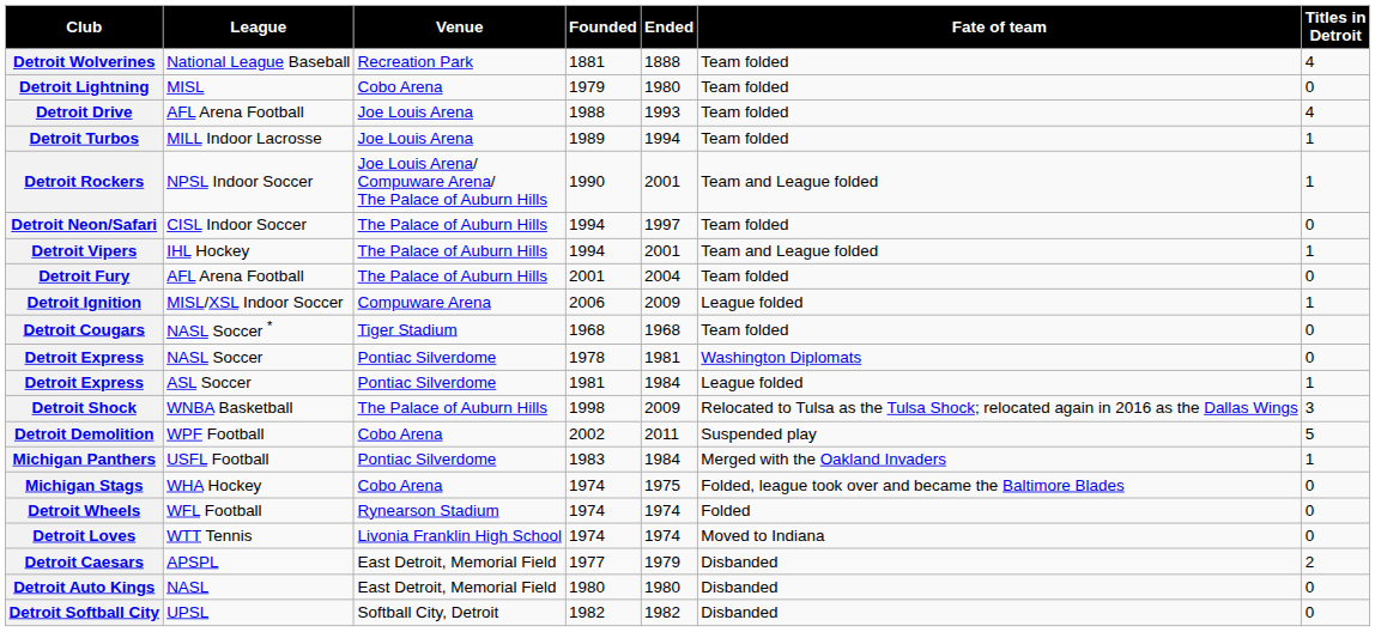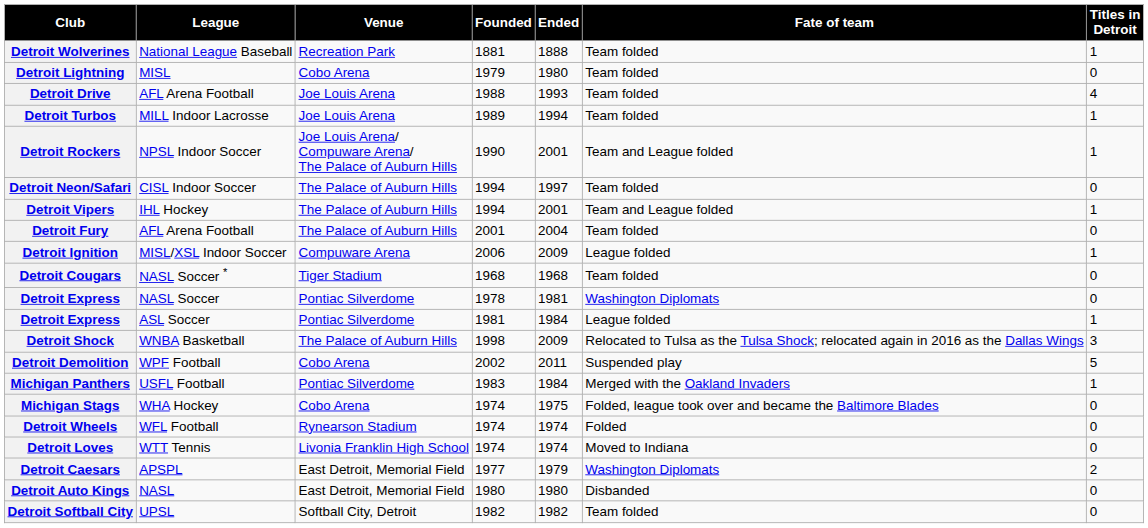 <table class="wikitable">
 <tr>
 <th style="background:black; color:white">Club</th>
 <th style="background:black; color:white">League</th>
 <th style="background:black; color:white">Venue</th>
 <th style="background:black; color:white">Founded</th>
 <th style="background:black; color:white">Ended</th>
 <th style="background:black; color:white">Fate of team</th>
 <th style="background:black; color:white">Titles in <br> Detroit</th>
 </tr>
 <tr>
 <th><a href='#'>Detroit Wolverines</a></th>
 <td><a href='#'>National League</a> Baseball</td>
 <td><a href='#'>Recreation Park</a></td>
 <td>1881</td>
 <td>1888</td>
 <td>Team folded</td>
-<td>4</td>
+<td>1</td>
 </tr>
 <tr>
 <th><a href='#'>Detroit Lightning</a></th>
 <td><a href='#'>MISL</a></td>
 <td><a href='#'>Cobo Arena</a></td>
 <td>1979</td>
 <td>1980</td>
 <td>Team folded</td>
 <td>0</td>
 </tr>
 <tr>
 <th><a href='#'>Detroit Drive</a></th>
 <td><a href='#'>AFL</a> Arena Football</td>
 <td><a href='#'>Joe Louis Arena</a></td>
 <td>1988</td>
 <td>1993</td>
 <td>Team folded</td>
 <td>4</td>
 </tr>
 <tr>
 <th><a href='#'>Detroit Turbos</a></th>
 <td><a href='#'>MILL</a> Indoor Lacrosse</td>
 <td><a href='#'>Joe Louis Arena</a></td>
 <td>1989</td>
 <td>1994</td>
 <td>Team folded</td>
 <td>1</td>
 </tr>
 <tr>
 <th><a href='#'>Detroit Rockers</a></th>
 <td><a href='#'>NPSL</a> Indoor Soccer</td>
 <td><a href='#'>Joe Louis Arena</a>/<br><a href='#'>Compuware Arena</a>/<br><a href='#'>The Palace of Auburn Hills</a></td>
 <td>1990</td>
 <td>2001</td>
 <td>Team and League folded</td>
 <td>1</td>
 </tr>
 <tr>
 <th><a href='#'>Detroit Neon/Safari</a></th>
 <td><a href='#'>CISL</a> Indoor Soccer</td>
 <td><a href='#'>The Palace of Auburn Hills</a></td>
 <td>1994</td>
 <td>1997</td>
 <td>Team folded</td>
 <td>0</td>
 </tr>
 <tr>
 <th><a href='#'>Detroit Vipers</a></th>
 <td><a href='#'>IHL</a> Hockey</td>
 <td><a href='#'>The Palace of Auburn Hills</a></td>
 <td>1994</td>
 <td>2001</td>
 <td>Team and League folded</td>
 <td>1</td>
 </tr>
 <tr>
 <th><a href='#'>Detroit Fury</a></th>
 <td><a href='#'>AFL</a> Arena Football</td>
 <td><a href='#'>The Palace of Auburn Hills</a></td>
 <td>2001</td>
 <td>2004</td>
 <td>Team folded</td>
 <td>0</td>
 </tr>
 <tr>
 <th><a href='#'>Detroit Ignition</a></th>
 <td><a href='#'>MISL</a>/<a href='#'>XSL</a> Indoor Soccer</td>
 <td><a href='#'>Compuware Arena</a></td>
 <td>2006</td>
 <td>2009</td>
 <td>League folded</td>
 <td>1</td>
 </tr>
 <tr>
 <th><a href='#'>Detroit Cougars</a></th>
 <td><a href='#'>NASL</a> Soccer <sup>*</sup></td>
 <td><a href='#'>Tiger Stadium</a></td>
 <td>1968</td>
 <td>1968</td>
 <td>Team folded</td>
 <td>0</td>
 </tr>
 <tr>
 <th><a href='#'>Detroit Express</a></th>
 <td><a href='#'>NASL</a> Soccer</td>
 <td><a href='#'>Pontiac Silverdome</a></td>
 <td>1978</td>
 <td>1981</td>
 <td><a href='#'>Washington Diplomats</a></td>
 <td>0</td>
 </tr>
 <tr>
 <th><a href='#'>Detroit Express</a></th>
 <td><a href='#'>ASL</a> Soccer</td>
 <td><a href='#'>Pontiac Silverdome</a></td>
 <td>1981</td>
 <td>1984</td>
 <td>League folded</td>
 <td>1</td>
 </tr>
 <tr>
 <th><a href='#'>Detroit Shock</a></th>
 <td><a href='#'>WNBA</a> Basketball</td>
 <td><a href='#'>The Palace of Auburn Hills</a></td>
 <td>1998</td>
 <td>2009</td>
 <td>Relocated to Tulsa as the <a href='#'>Tulsa Shock</a>; relocated again in 2016 as the <a href='#'>Dallas Wings</a></td>
 <td>3</td>
 </tr>
 <tr>
 <th><a href='#'>Detroit Demolition</a></th>
 <td><a href='#'>WPF</a> Football</td>
 <td><a href='#'>Cobo Arena</a></td>
 <td>2002</td>
 <td>2011</td>
 <td>Suspended play</td>
 <td>5</td>
 </tr>
 <tr>
 <th><a href='#'>Michigan Panthers</a></th>
 <td><a href='#'>USFL</a> Football</td>
 <td><a href='#'>Pontiac Silverdome</a></td>
 <td>1983</td>
 <td>1984</td>
 <td>Merged with the <a href='#'>Oakland Invaders</a></td>
 <td>1</td>
 </tr>
 <tr>
 <th><a href='#'>Michigan Stags</a></th>
 <td><a href='#'>WHA</a> Hockey</td>
 <td><a href='#'>Cobo Arena</a></td>
 <td>1974</td>
 <td>1975</td>
 <td>Folded, league took over and became the <a href='#'>Baltimore Blades</a></td>
 <td>0</td>
 </tr>
 <tr>
 <th><a href='#'>Detroit Wheels</a></th>
 <td><a href='#'>WFL</a> Football</td>
 <td><a href='#'>Rynearson Stadium</a></td>
 <td>1974</td>
 <td>1974</td>
 <td>Folded</td>
 <td>0</td>
 </tr>
 <tr>
 <th><a href='#'>Detroit Loves</a></th>
 <td><a href='#'>WTT</a> Tennis</td>
 <td><a href='#'>Livonia Franklin High School</a></td>
 <td>1974</td>
 <td>1974</td>
 <td>Moved to Indiana</td>
 <td>0</td>
 </tr>
 <tr>
 <th><a href='#'>Detroit Caesars</a></th>
 <td><a href='#'>APSPL</a></td>
 <td>East Detroit, Memorial Field</td>
 <td>1977</td>
 <td>1979</td>
-<td>Disbanded</td>
+<td><a href='#'>Washington Diplomats</a></td>
 <td>2</td>
 </tr>
 <tr>
 <th><a href='#'>Detroit Auto Kings</a></th>
 <td><a href='#'>NASL</a></td>
 <td>East Detroit, Memorial Field</td>
 <td>1980</td>
 <td>1980</td>
 <td>Disbanded</td>
 <td>0</td>
 </tr>
 <tr>
 <th><a href='#'>Detroit Softball City</a></th>
 <td><a href='#'>UPSL</a></td>
 <td>Softball City, Detroit</td>
 <td>1982</td>
 <td>1982</td>
-<td>Disbanded</td>
+<td>Team folded</td>
 <td>0</td>
 </tr>
 </table>
